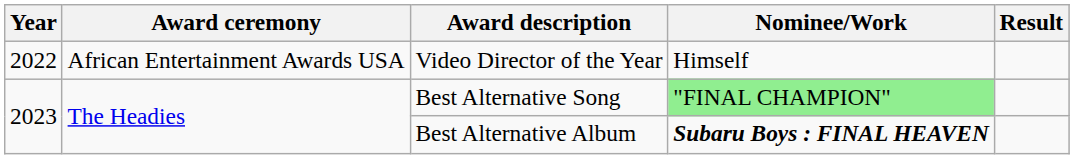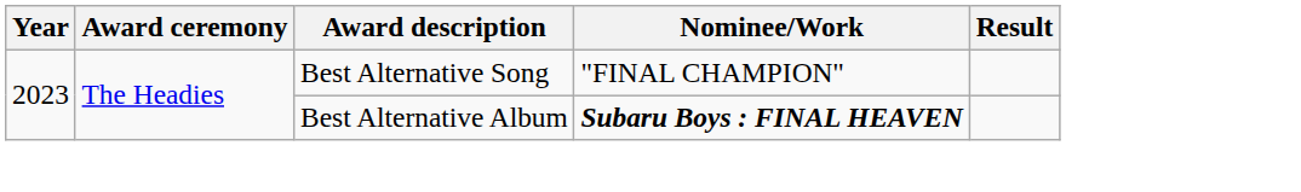 <table class="wikitable sortable">
 <tr>
 <th>Year</th>
 <th>Award ceremony</th>
 <th>Award description</th>
 <th>Nominee/Work</th>
 <th>Result</th>
 </tr>
 <tr>
-<td rowspan="1">2022</td>
-<td rowspan="1">African Entertainment Awards USA</td>
-<td>Video Director of the Year</td>
-<td>Himself</td>
-<td></td>
-</tr>
-<tr>
 <td rowspan="2">2023</td>
 <td rowspan="2"><a href='#'>The Headies</a></td>
 <td>Best Alternative Song</td>
-<td style="background: lightgreen;">"FINAL CHAMPION"</td>
+<td>"FINAL CHAMPION"</td>
 <td></td>
 </tr>
 <tr>
 <td>Best Alternative Album</td>
 <td><strong><em>Subaru Boys : FINAL HEAVEN</em></strong></td>
 <td></td>
 </tr>
 </table>
